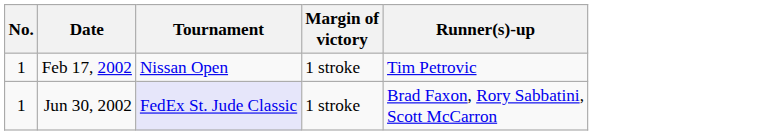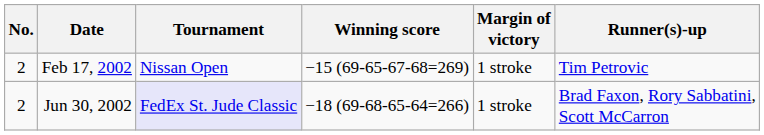 <table class="wikitable" style="font-size:95%;">
 <tr>
 <th>No.</th>
 <th>Date</th>
 <th>Tournament</th>
+<th>Winning score</th>
 <th>Margin of<br>victory</th>
 <th>Runner(s)-up</th>
 </tr>
 <tr>
-<td align=center>1</td>
+<td align=center>2</td>
 <td align=right>Feb 17, <a href='#'>2002</a></td>
 <td><a href='#'>Nissan Open</a></td>
+<td>−15 (69-65-67-68=269)</td>
 <td>1 stroke</td>
 <td> <a href='#'>Tim Petrovic</a></td>
 </tr>
 <tr>
-<td align=center>1</td>
+<td align=center>2</td>
 <td align=right>Jun 30, 2002</td>
 <td style="background: lavender;"><a href='#'>FedEx St. Jude Classic</a></td>
+<td>−18 (69-68-65-64=266)</td>
 <td>1 stroke</td>
 <td> <a href='#'>Brad Faxon</a>,  <a href='#'>Rory Sabbatini</a>,<br> <a href='#'>Scott McCarron</a></td>
 </tr>
 </table>
